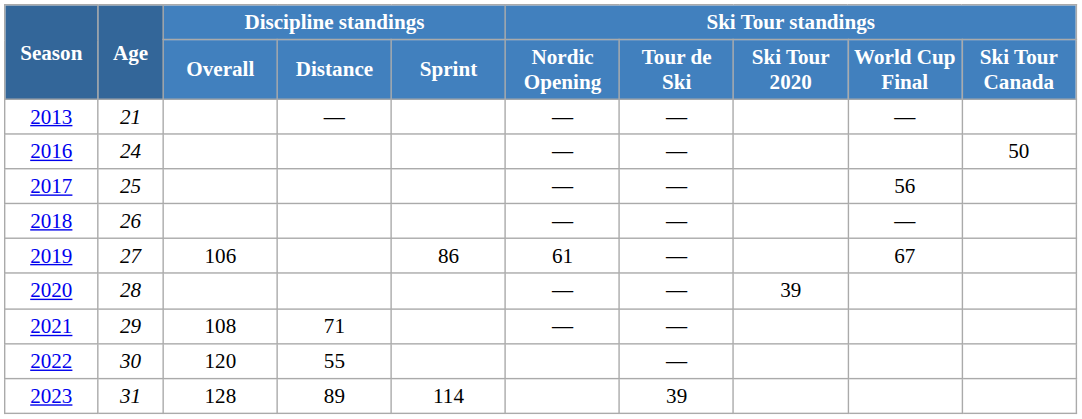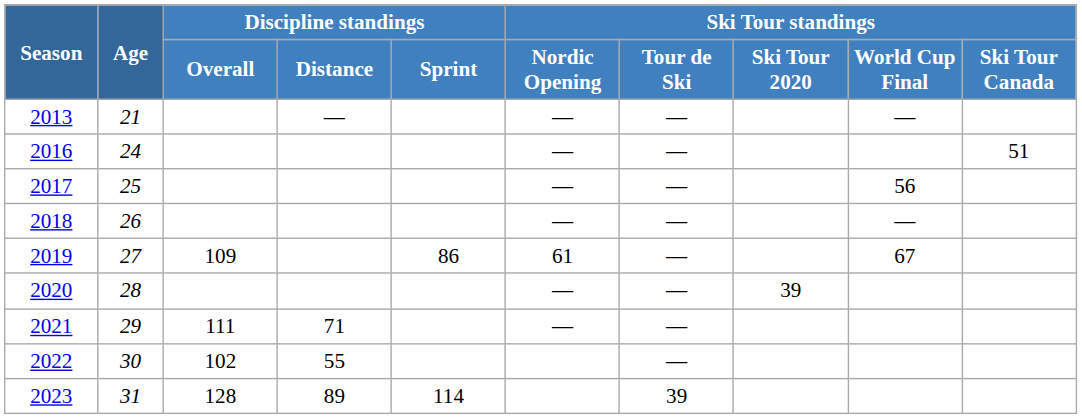 <table class="wikitable" style="font-size:95%; text-align:center; border:grey solid 1px; border-collapse:collapse; background:#ffffff;">
 <tr>
 <th style="background-color:#369; color:white; width:60px;" rowspan="2"> Season </th>
 <th style="background-color:#369; color:white; width:40px;" rowspan="2"> Age </th>
 <th style="background-color:#4180be; color:white;" colspan="3">Discipline standings</th>
 <th style="background-color:#4180be; color:white;" colspan="5">Ski Tour standings</th>
 </tr>
 <tr>
 <th style="background-color:#4180be; color:white; width:75px;">Overall</th>
 <th style="background-color:#4180be; color:white; width:75px;">Distance</th>
 <th style="background-color:#4180be; color:white; width:75px;">Sprint</th>
 <th style="background-color:#4180be; color:white; width:75px;">Nordic<br>Opening</th>
 <th style="background-color:#4180be; color:white; width:75px;">Tour de<br>Ski</th>
 <th style="background-color:#4180be; color:white; width:75px;">Ski Tour<br>2020</th>
 <th style="background-color:#4180be; color:white; width:75px;">World Cup<br>Final</th>
 <th style="background-color:#4180be; color:white; width:75px;">Ski Tour<br>Canada</th>
 </tr>
 <tr>
 <td><a href='#'>2013</a></td>
 <td><em>21</em></td>
 <td></td>
 <td>—</td>
 <td></td>
 <td>—</td>
 <td>—</td>
 <td></td>
 <td>—</td>
 <td></td>
 </tr>
 <tr>
 <td><a href='#'>2016</a></td>
 <td><em>24</em></td>
 <td></td>
 <td></td>
 <td></td>
 <td>—</td>
 <td>—</td>
 <td></td>
 <td></td>
-<td>50</td>
+<td>51</td>
 </tr>
 <tr>
 <td><a href='#'>2017</a></td>
 <td><em>25</em></td>
 <td></td>
 <td></td>
 <td></td>
 <td>—</td>
 <td>—</td>
 <td></td>
 <td>56</td>
 <td></td>
 </tr>
 <tr>
 <td><a href='#'>2018</a></td>
 <td><em>26</em></td>
 <td></td>
 <td></td>
 <td></td>
 <td>—</td>
 <td>—</td>
 <td></td>
 <td>—</td>
 <td></td>
 </tr>
 <tr>
 <td><a href='#'>2019</a></td>
 <td><em>27</em></td>
-<td>106</td>
+<td>109</td>
 <td></td>
 <td>86</td>
 <td>61</td>
 <td>—</td>
 <td></td>
 <td>67</td>
 <td></td>
 </tr>
 <tr>
 <td><a href='#'>2020</a></td>
 <td><em>28</em></td>
 <td></td>
 <td></td>
 <td></td>
 <td>—</td>
 <td>—</td>
 <td>39</td>
 <td></td>
 <td></td>
 </tr>
 <tr>
 <td><a href='#'>2021</a></td>
 <td><em>29</em></td>
-<td>108</td>
+<td>111</td>
 <td>71</td>
 <td></td>
 <td>—</td>
 <td>—</td>
 <td></td>
 <td></td>
 <td></td>
 </tr>
 <tr>
 <td><a href='#'>2022</a></td>
 <td><em>30</em></td>
-<td>120</td>
+<td>102</td>
 <td>55</td>
 <td></td>
 <td></td>
 <td>—</td>
 <td></td>
 <td></td>
 <td></td>
 </tr>
 <tr>
 <td><a href='#'>2023</a></td>
 <td><em>31</em></td>
 <td>128</td>
 <td>89</td>
 <td>114</td>
 <td></td>
 <td>39</td>
 <td></td>
 <td></td>
 <td></td>
 </tr>
 </table>
